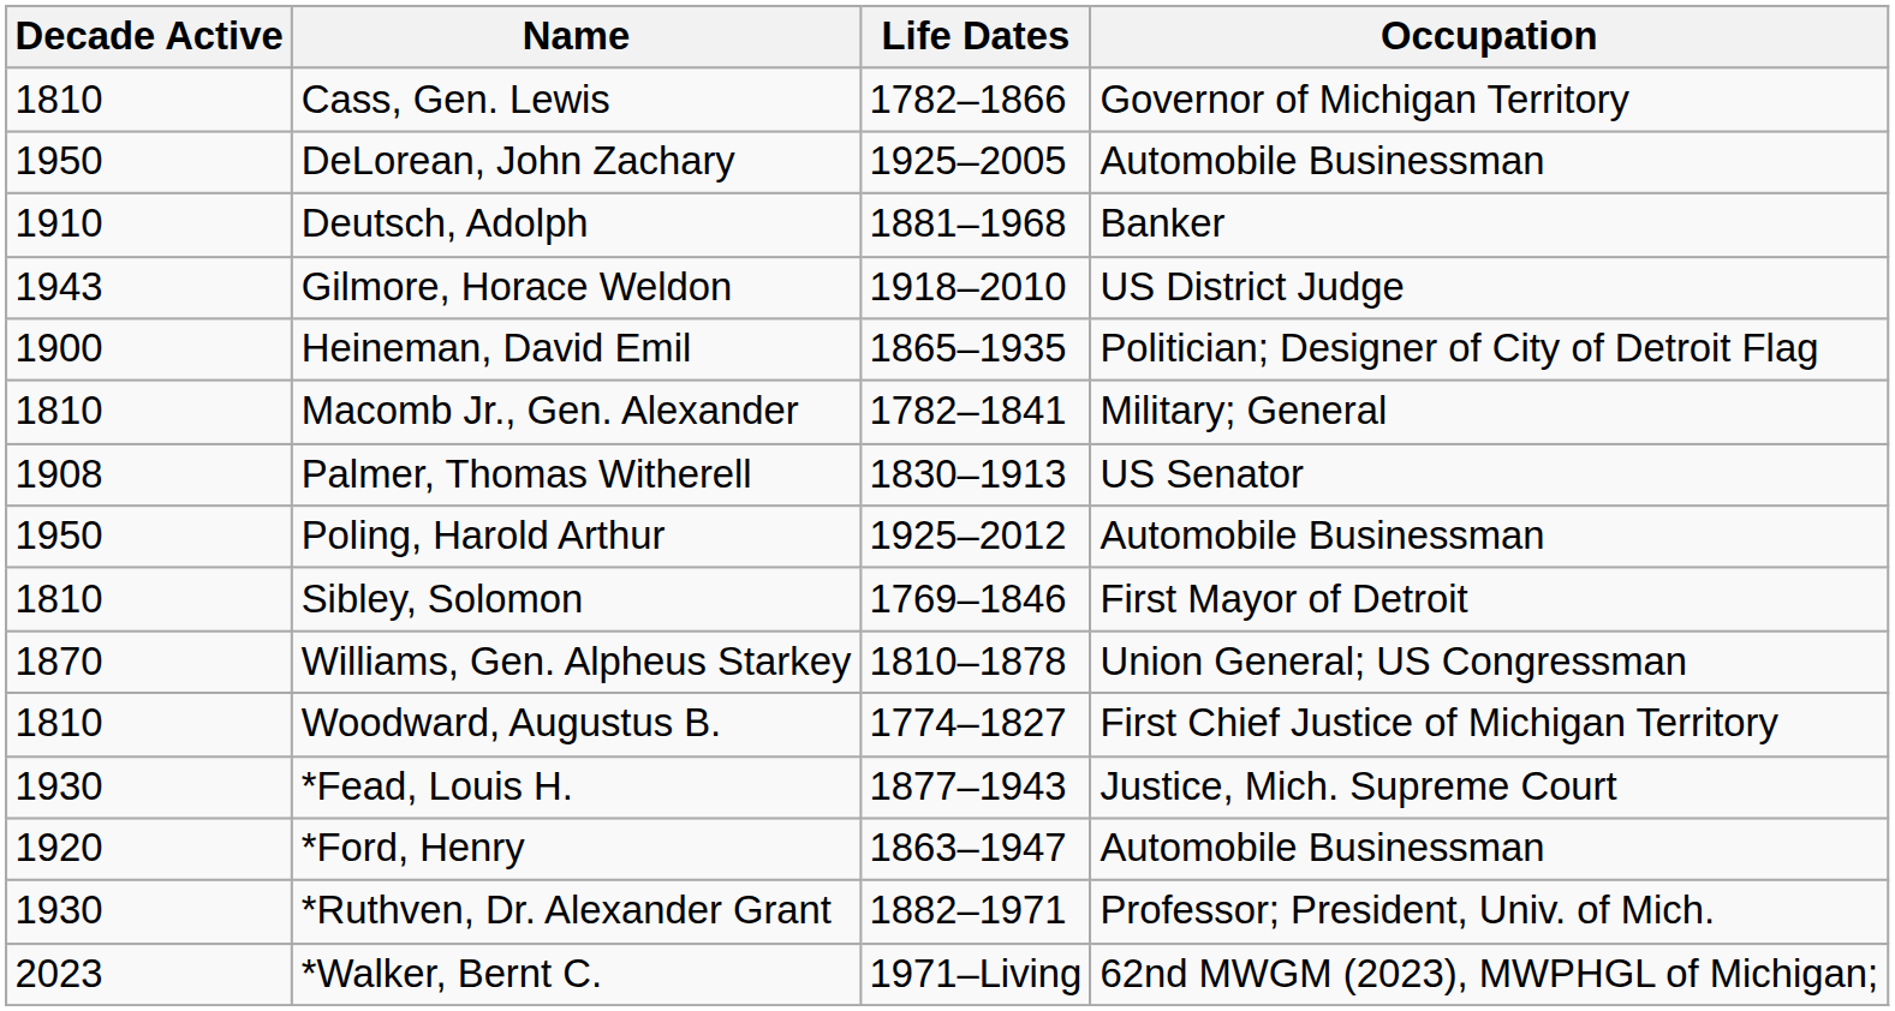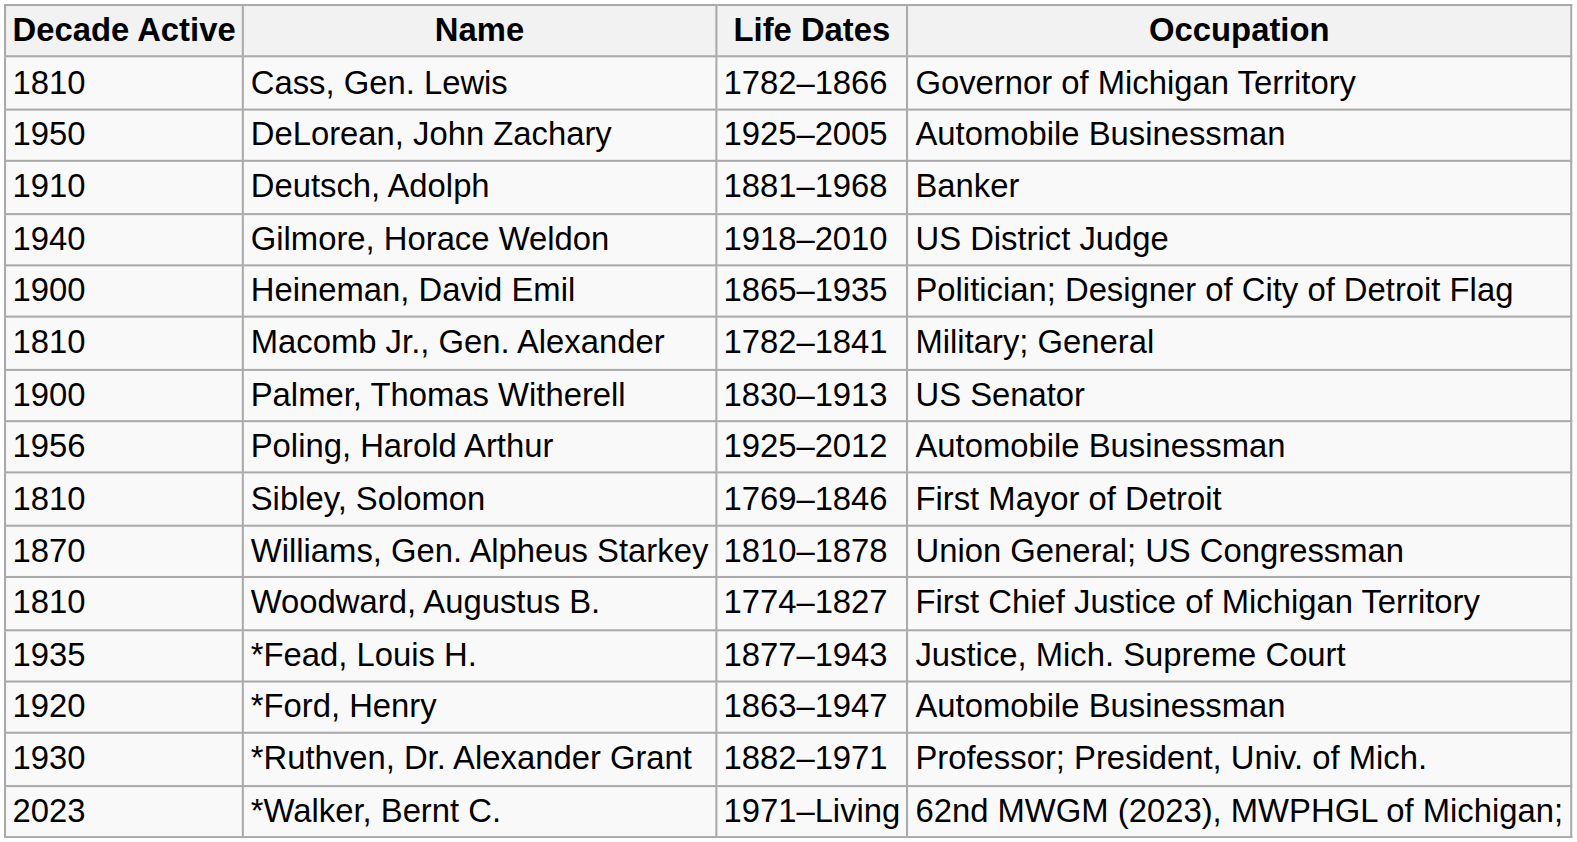 <table class="wikitable sortable">
 <tr>
 <th>Decade Active</th>
 <th>Name</th>
 <th>Life Dates</th>
 <th>Occupation</th>
 </tr>
 <tr>
 <td>1810</td>
 <td>Cass, Gen. Lewis</td>
 <td>1782–1866</td>
 <td>Governor of Michigan Territory</td>
 </tr>
 <tr>
 <td>1950</td>
 <td>DeLorean, John Zachary</td>
 <td>1925–2005</td>
 <td>Automobile Businessman</td>
 </tr>
 <tr>
 <td>1910</td>
 <td>Deutsch, Adolph</td>
 <td>1881–1968</td>
 <td>Banker</td>
 </tr>
 <tr>
-<td>1943</td>
+<td>1940</td>
 <td>Gilmore, Horace Weldon</td>
 <td>1918–2010</td>
 <td>US District Judge</td>
 </tr>
 <tr>
 <td>1900</td>
 <td>Heineman, David Emil</td>
 <td>1865–1935</td>
 <td>Politician; Designer of City of Detroit Flag</td>
 </tr>
 <tr>
 <td>1810</td>
 <td>Macomb Jr., Gen. Alexander</td>
 <td>1782–1841</td>
 <td>Military; General</td>
 </tr>
 <tr>
-<td>1908</td>
+<td>1900</td>
 <td>Palmer, Thomas Witherell</td>
 <td>1830–1913</td>
 <td>US Senator</td>
 </tr>
 <tr>
-<td>1950</td>
+<td>1956</td>
 <td>Poling, Harold Arthur</td>
 <td>1925–2012</td>
 <td>Automobile Businessman</td>
 </tr>
 <tr>
 <td>1810</td>
 <td>Sibley, Solomon</td>
 <td>1769–1846</td>
 <td>First Mayor of Detroit</td>
 </tr>
 <tr>
 <td>1870</td>
 <td>Williams, Gen. Alpheus Starkey</td>
 <td>1810–1878</td>
 <td>Union General; US Congressman</td>
 </tr>
 <tr>
 <td>1810</td>
 <td>Woodward, Augustus B.</td>
 <td>1774–1827</td>
 <td>First Chief Justice of Michigan Territory</td>
 </tr>
 <tr>
-<td>1930</td>
+<td>1935</td>
 <td>*Fead, Louis H.</td>
 <td>1877–1943</td>
 <td>Justice, Mich. Supreme Court</td>
 </tr>
 <tr>
 <td>1920</td>
 <td>*Ford, Henry</td>
 <td>1863–1947</td>
 <td>Automobile Businessman</td>
 </tr>
 <tr>
 <td>1930</td>
 <td>*Ruthven, Dr. Alexander Grant</td>
 <td>1882–1971</td>
 <td>Professor; President, Univ. of Mich.</td>
 </tr>
 <tr>
 <td>2023</td>
 <td>*Walker, Bernt C. </td>
 <td>1971–Living</td>
 <td>62nd MWGM (2023), MWPHGL of Michigan;</td>
 </tr>
 <tr>
 </tr>
 </table>
